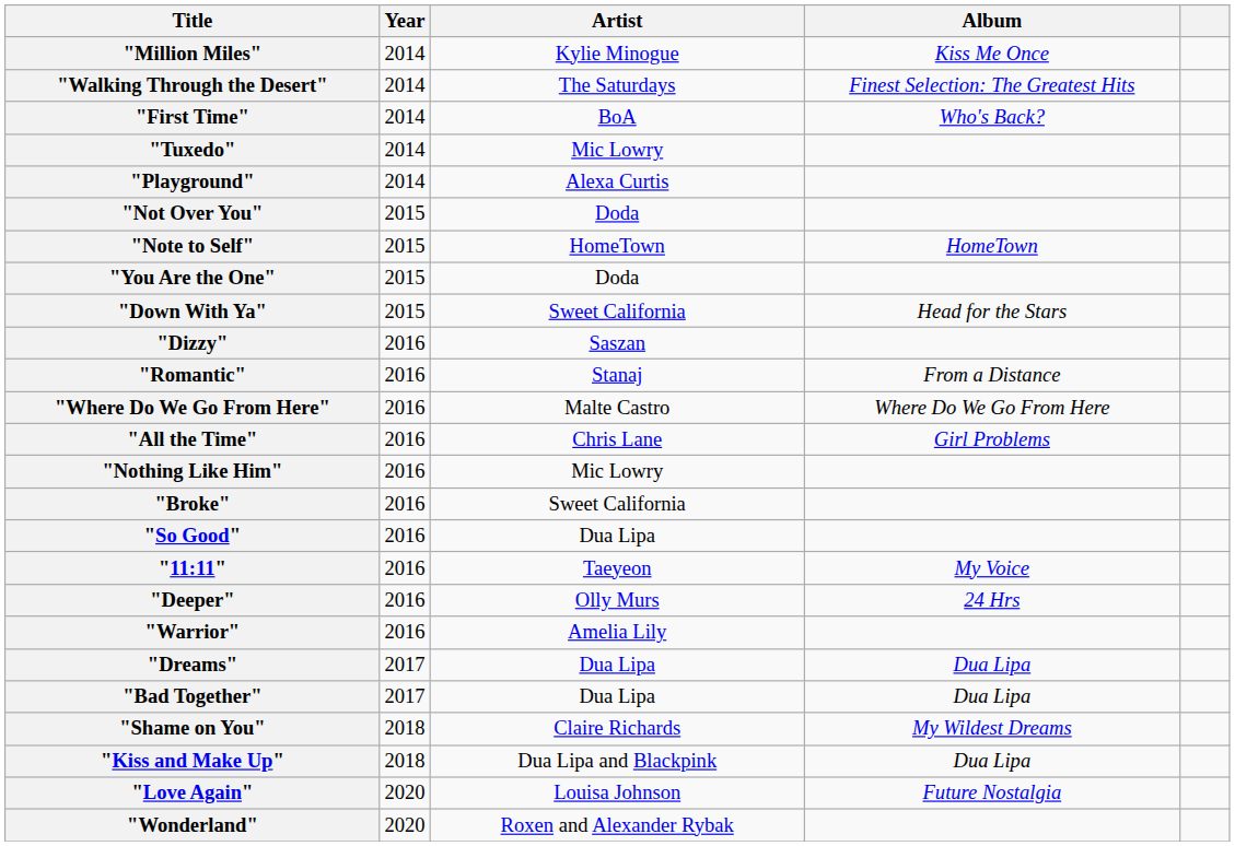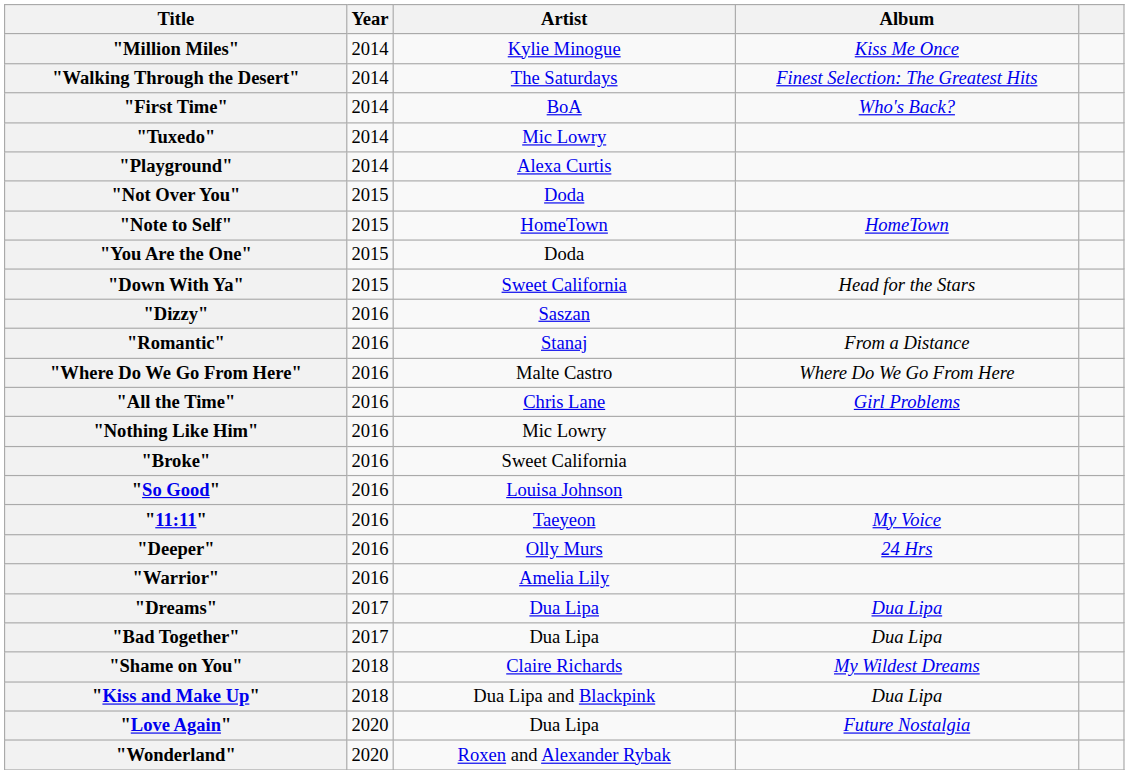 <table class="wikitable sortable plainrowheaders" style="text-align:center;">
 <tr>
 <th scope="col" style="width:18em;">Title</th>
 <th scope="col" style="width:2em;">Year</th>
 <th scope="col" style="width:18em;">Artist</th>
 <th scope="col" style="width:18em;">Album</th>
 <th scope="col" style="width:2em;" class="unsortable"></th>
 </tr>
 <tr>
 <th scope="row">"Million Miles"</th>
 <td>2014</td>
 <td><a href='#'>Kylie Minogue</a></td>
 <td><em><a href='#'>Kiss Me Once</a></em></td>
 <td></td>
 </tr>
 <tr>
 <th scope="row">"Walking Through the Desert"</th>
 <td>2014</td>
 <td><a href='#'>The Saturdays</a></td>
 <td><em><a href='#'>Finest Selection: The Greatest Hits</a></em></td>
 <td></td>
 </tr>
 <tr>
 <th scope="row">"First Time"</th>
 <td>2014</td>
 <td><a href='#'>BoA</a></td>
 <td><em><a href='#'>Who's Back?</a></em></td>
 <td></td>
 </tr>
 <tr>
 <th scope="row">"Tuxedo"</th>
 <td>2014</td>
 <td><a href='#'>Mic Lowry</a></td>
 <td></td>
 <td></td>
 </tr>
 <tr>
 <th scope="row">"Playground"</th>
 <td>2014</td>
 <td><a href='#'>Alexa Curtis</a></td>
 <td></td>
 <td></td>
 </tr>
 <tr>
 <th scope="row">"Not Over You"</th>
 <td>2015</td>
 <td><a href='#'>Doda</a></td>
 <td></td>
 <td></td>
 </tr>
 <tr>
 <th scope="row">"Note to Self"</th>
 <td>2015</td>
 <td><a href='#'>HomeTown</a></td>
 <td><em><a href='#'>HomeTown</a></em></td>
 <td></td>
 </tr>
 <tr>
 <th scope="row">"You Are the One"</th>
 <td>2015</td>
 <td>Doda</td>
 <td></td>
 <td></td>
 </tr>
 <tr>
 <th scope="row">"Down With Ya"</th>
 <td>2015</td>
 <td><a href='#'>Sweet California</a></td>
 <td><em>Head for the Stars</em></td>
 <td></td>
 </tr>
 <tr>
 <th scope="row">"Dizzy"</th>
 <td>2016</td>
 <td><a href='#'>Saszan</a></td>
 <td></td>
 <td></td>
 </tr>
 <tr>
 <th scope="row">"Romantic"</th>
 <td>2016</td>
 <td><a href='#'>Stanaj</a></td>
 <td><em>From a Distance</em></td>
 <td></td>
 </tr>
 <tr>
 <th scope="row">"Where Do We Go From Here"</th>
 <td>2016</td>
 <td>Malte Castro</td>
 <td><em>Where Do We Go From Here</em></td>
 <td></td>
 </tr>
 <tr>
 <th scope="row">"All the Time"</th>
 <td>2016</td>
 <td><a href='#'>Chris Lane</a></td>
 <td><em><a href='#'>Girl Problems</a></em></td>
 <td></td>
 </tr>
 <tr>
 <th scope="row">"Nothing Like Him"</th>
 <td>2016</td>
 <td>Mic Lowry</td>
 <td></td>
 <td></td>
 </tr>
 <tr>
 <th scope="row">"Broke"</th>
 <td>2016</td>
 <td>Sweet California</td>
 <td></td>
 <td></td>
 </tr>
 <tr>
 <th scope="row">"<a href='#'>So Good</a>"</th>
 <td>2016</td>
-<td>Dua Lipa</td>
+<td><a href='#'>Louisa Johnson</a></td>
 <td></td>
 <td></td>
 </tr>
 <tr>
 <th scope="row">"<a href='#'>11:11</a>"</th>
 <td>2016</td>
 <td><a href='#'>Taeyeon</a></td>
 <td><em><a href='#'>My Voice</a></em></td>
 <td></td>
 </tr>
 <tr>
 <th scope="row">"Deeper"</th>
 <td>2016</td>
 <td><a href='#'>Olly Murs</a></td>
 <td><em><a href='#'>24 Hrs</a></em></td>
 <td></td>
 </tr>
 <tr>
 <th scope="row">"Warrior"</th>
 <td>2016</td>
 <td><a href='#'>Amelia Lily</a></td>
 <td></td>
 <td></td>
 </tr>
 <tr>
 <th scope="row">"Dreams"</th>
 <td>2017</td>
 <td><a href='#'>Dua Lipa</a></td>
 <td><em><a href='#'>Dua Lipa</a></em></td>
 <td></td>
 </tr>
 <tr>
 <th scope="row">"Bad Together"</th>
 <td>2017</td>
 <td>Dua Lipa</td>
 <td><em>Dua Lipa</em></td>
 <td></td>
 </tr>
 <tr>
 <th scope="row">"Shame on You"</th>
 <td>2018</td>
 <td><a href='#'>Claire Richards</a></td>
 <td><em><a href='#'>My Wildest Dreams</a></em></td>
 <td></td>
 </tr>
 <tr>
 <th scope="row">"<a href='#'>Kiss and Make Up</a>"</th>
 <td>2018</td>
 <td>Dua Lipa and <a href='#'>Blackpink</a></td>
 <td><em>Dua Lipa</em></td>
 <td></td>
 </tr>
 <tr>
 <th scope="row">"<a href='#'>Love Again</a>"</th>
 <td>2020</td>
-<td><a href='#'>Louisa Johnson</a></td>
+<td>Dua Lipa</td>
 <td><em><a href='#'>Future Nostalgia</a></em></td>
 <td></td>
 </tr>
 <tr>
 <th scope="row">"Wonderland"</th>
 <td>2020</td>
 <td><a href='#'>Roxen</a> and <a href='#'>Alexander Rybak</a></td>
 <td></td>
 <td></td>
 </tr>
 <tr>
 </tr>
 </table>
